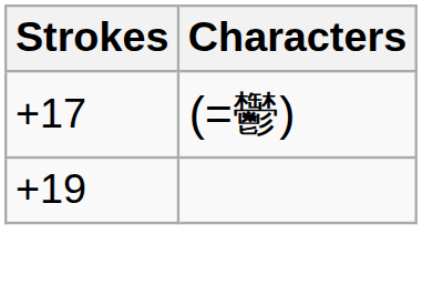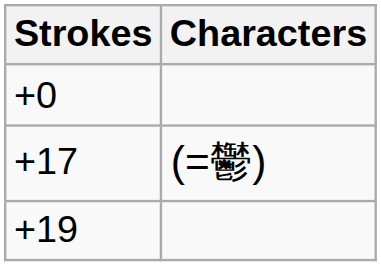 <table class="wikitable">
 <tr>
 <th>Strokes</th>
 <th>Characters</th>
+</tr>
+<tr>
+<td>+0</td>
+<td style="font-size: large;"></td>
 </tr>
 <tr>
 <td>+17</td>
 <td style="font-size: large;"> (=鬱)</td>
 </tr>
 <tr>
 <td>+19</td>
 <td style="font-size: large;"></td>
 </tr>
 </table>
